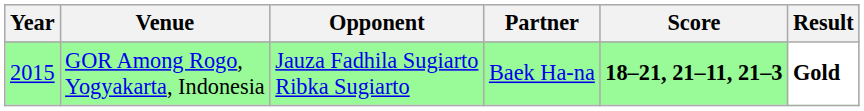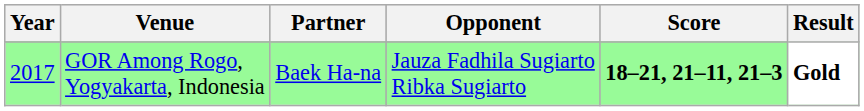 <table class="sortable wikitable" style="font-size: 90%;">
 <tr>
 <th>Year</th>
 <th>Venue</th>
+<th>Partner</th>
 <th>Opponent</th>
-<th>Partner</th>
 <th>Score</th>
 <th>Result</th>
 </tr>
 <tr style="background:#98FB98">
-<td align="center"><a href='#'>2015</a></td>
+<td align="center"><a href='#'>2017</a></td>
 <td align="left"><a href='#'>GOR Among Rogo</a>,<br><a href='#'>Yogyakarta</a>, Indonesia</td>
+<td align="left"> <a href='#'>Baek Ha-na</a></td>
 <td align="left"> <a href='#'>Jauza Fadhila Sugiarto</a><br> <a href='#'>Ribka Sugiarto</a></td>
-<td align="left"> <a href='#'>Baek Ha-na</a></td>
 <td align="left"><strong>18–21, 21–11, 21–3</strong></td>
 <td style="text-align:left; background:white"> <strong>Gold</strong></td>
 </tr>
 </table>
